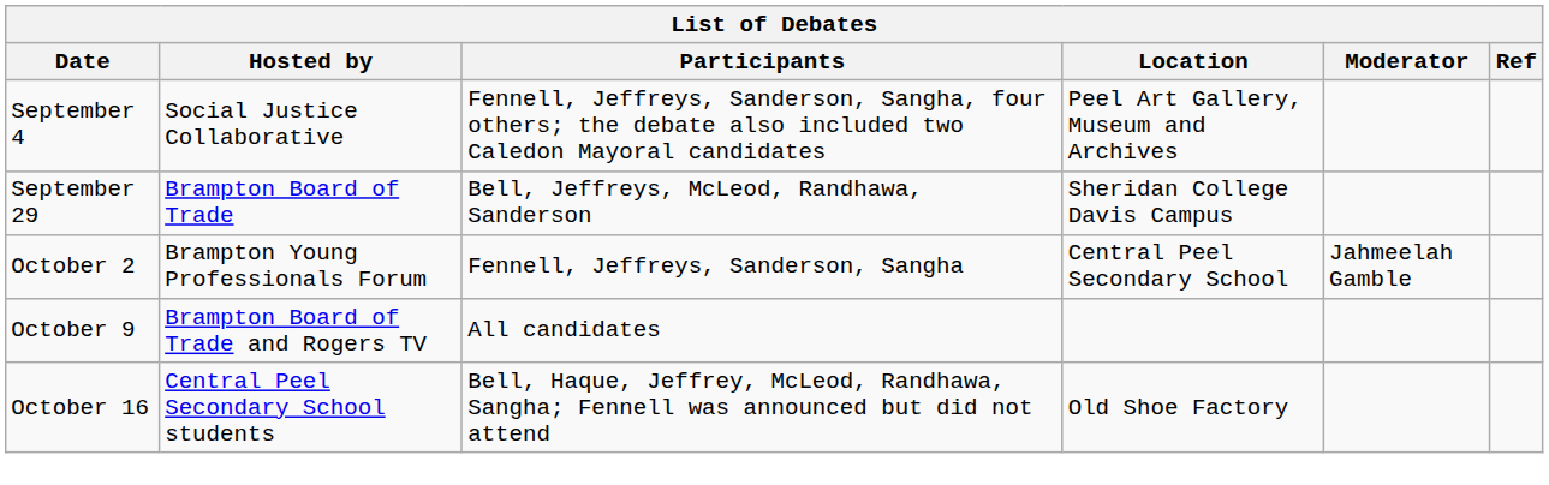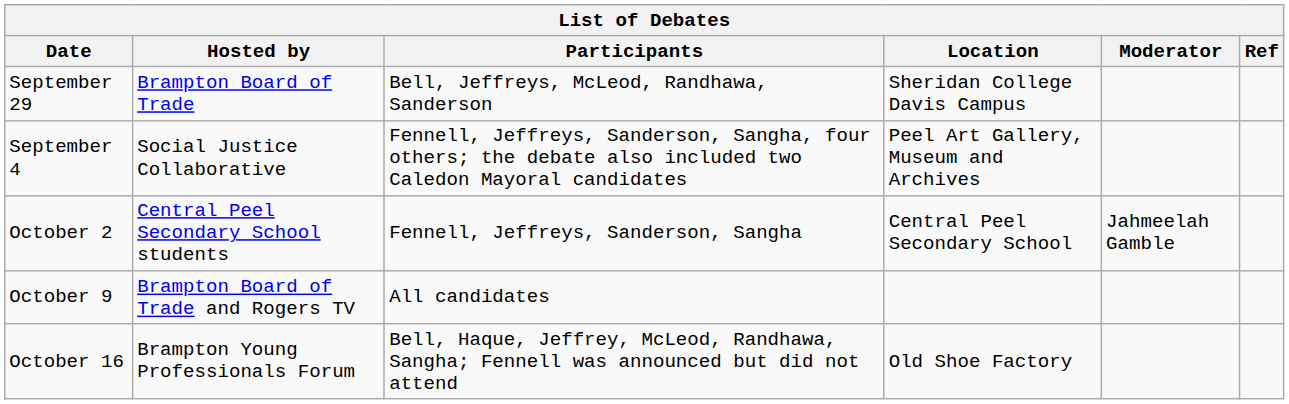 <table class="wikitable">
 <tr style="background:#e9e9e9;">
 <th colspan="6">List of Debates</th>
 </tr>
 <tr>
 <th style="width:10%">Date</th>
 <th>Hosted by</th>
 <th>Participants</th>
 <th>Location</th>
 <th>Moderator</th>
 <th>Ref</th>
 </tr>
 <tr>
+<td>September 29</td>
+<td><a href='#'>Brampton Board of Trade</a></td>
+<td>Bell, Jeffreys, McLeod, Randhawa, Sanderson</td>
+<td>Sheridan College Davis Campus</td>
+<td></td>
+<td></td>
+</tr>
+<tr>
 <td>September 4</td>
 <td>Social Justice Collaborative</td>
 <td>Fennell, Jeffreys, Sanderson, Sangha, four others; the debate also included two Caledon Mayoral candidates</td>
 <td>Peel Art Gallery, Museum and Archives</td>
 <td></td>
 <td></td>
 </tr>
 <tr>
-<td>September 29</td>
-<td><a href='#'>Brampton Board of Trade</a></td>
-<td>Bell, Jeffreys, McLeod, Randhawa, Sanderson</td>
-<td>Sheridan College Davis Campus</td>
-<td></td>
-<td></td>
-</tr>
-<tr>
 <td>October 2</td>
-<td>Brampton Young Professionals Forum</td>
+<td><a href='#'>Central Peel Secondary School</a> students</td>
 <td>Fennell, Jeffreys, Sanderson, Sangha</td>
 <td>Central Peel Secondary School</td>
 <td>Jahmeelah Gamble</td>
 <td></td>
 </tr>
 <tr>
 <td>October 9</td>
 <td><a href='#'>Brampton Board of Trade</a> and Rogers TV</td>
 <td>All candidates</td>
 <td></td>
 <td></td>
 <td></td>
 </tr>
 <tr>
 <td>October 16</td>
-<td><a href='#'>Central Peel Secondary School</a> students</td>
+<td>Brampton Young Professionals Forum</td>
 <td>Bell, Haque, Jeffrey, McLeod, Randhawa, Sangha; Fennell was announced but did not attend</td>
 <td>Old Shoe Factory</td>
 <td></td>
 <td></td>
 </tr>
 </table>
